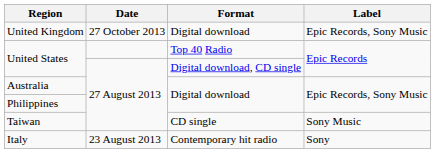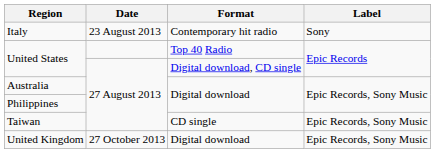 <table class=wikitable>
 <tr>
 <th>Region</th>
 <th>Date</th>
 <th>Format</th>
 <th>Label</th>
 </tr>
 <tr>
-<td>United Kingdom</td>
-<td>27 October 2013</td>
-<td>Digital download</td>
-<td>Epic Records, Sony Music</td>
+<td>Italy</td>
+<td>23 August 2013</td>
+<td>Contemporary hit radio</td>
+<td>Sony</td>
 </tr>
 <tr>
 <td rowspan="2">United States</td>
 <td></td>
 <td><a href='#'>Top 40</a> <a href='#'>Radio</a></td>
 <td rowspan="2"><a href='#'>Epic Records</a></td>
 </tr>
 <tr>
 <td rowspan="4">27 August 2013</td>
 <td><a href='#'>Digital download</a>, <a href='#'>CD single</a></td>
 </tr>
 <tr>
 <td>Australia</td>
 <td rowspan="2">Digital download</td>
 <td rowspan="2">Epic Records, Sony Music</td>
 </tr>
 <tr>
 <td>Philippines</td>
 </tr>
 <tr>
 <td>Taiwan</td>
 <td>CD single</td>
-<td>Sony Music</td>
+<td>Epic Records, Sony Music</td>
 </tr>
 <tr>
-<td>Italy</td>
-<td>23 August 2013</td>
-<td>Contemporary hit radio</td>
-<td>Sony</td>
+<td>United Kingdom</td>
+<td>27 October 2013</td>
+<td>Digital download</td>
+<td>Epic Records, Sony Music</td>
 </tr>
 </table>
